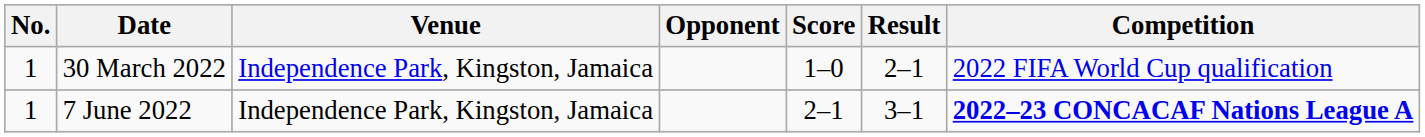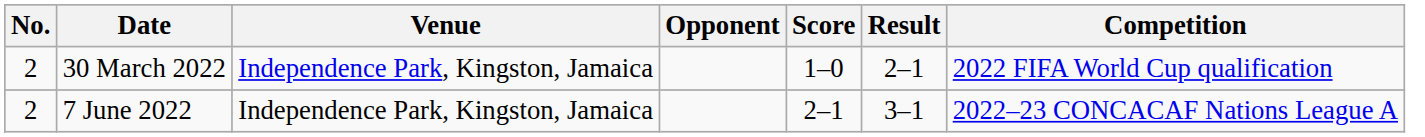 <table class="wikitable">
 <tr>
 <th scope="col">No.</th>
 <th scope="col">Date</th>
 <th scope="col">Venue</th>
 <th scope="col">Opponent</th>
 <th scope="col">Score</th>
 <th scope="col">Result</th>
 <th scope="col">Competition</th>
 </tr>
 <tr>
-<td align="center">1</td>
+<td align="center">2</td>
 <td>30 March 2022</td>
 <td><a href='#'>Independence Park</a>, Kingston, Jamaica</td>
 <td></td>
 <td align="center">1–0</td>
 <td align="center">2–1</td>
 <td><a href='#'>2022 FIFA World Cup qualification</a></td>
 </tr>
 <tr>
-<td align="center">1</td>
+<td align="center">2</td>
 <td>7 June 2022</td>
 <td>Independence Park, Kingston, Jamaica</td>
 <td></td>
 <td align="center">2–1</td>
 <td align="center">3–1</td>
-<td><strong><a href='#'>2022–23 CONCACAF Nations League A</a></strong></td>
+<td><a href='#'>2022–23 CONCACAF Nations League A</a></td>
 </tr>
 </table>
